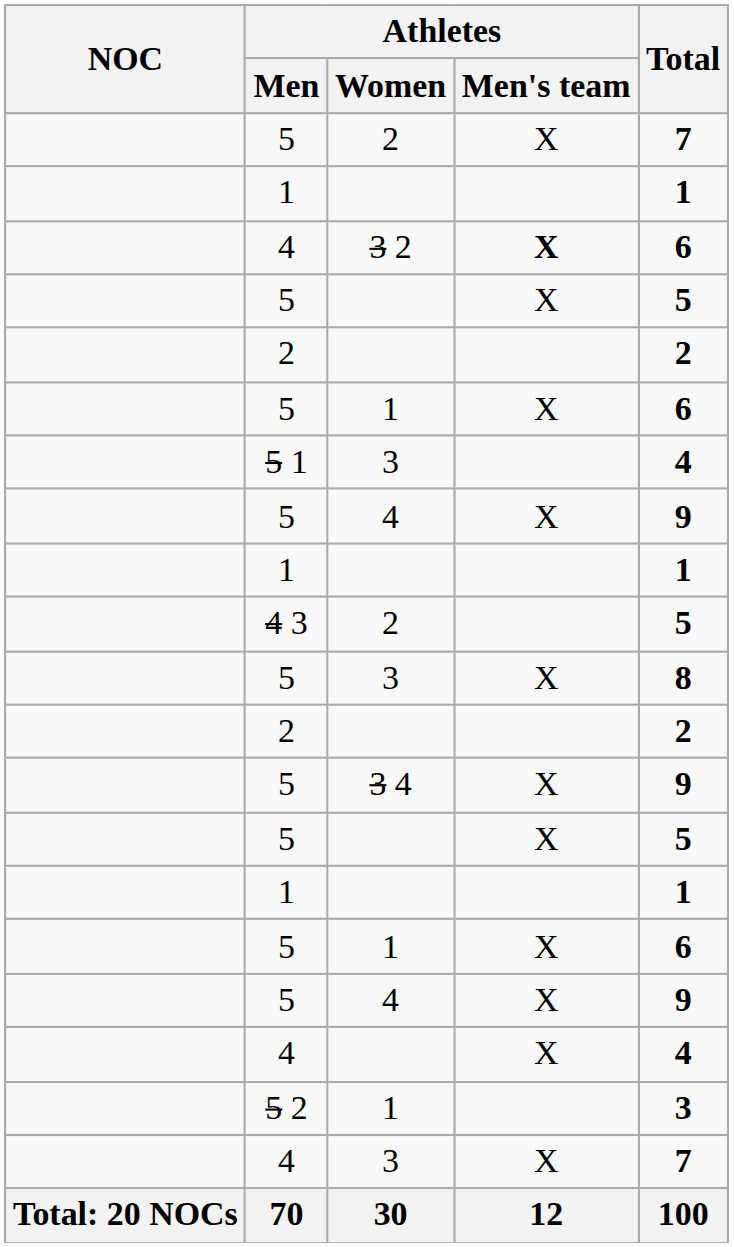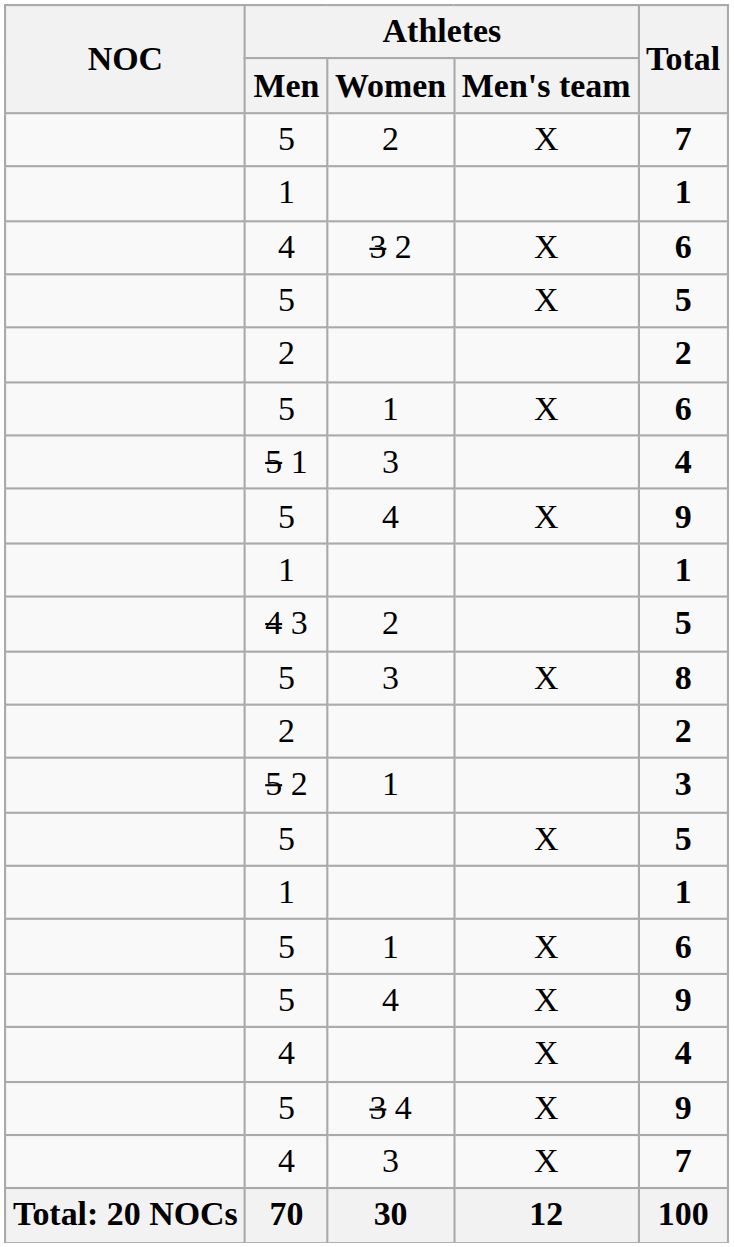 <table class="wikitable sortable" style="text-align:center;">
 <tr>
 <th rowspan=2>NOC</th>
 <th colspan=3>Athletes</th>
 <th rowspan=2>Total</th>
 </tr>
 <tr>
 <th>Men</th>
 <th>Women</th>
 <th>Men's team</th>
 </tr>
 <tr>
 <td align=left></td>
 <td>5</td>
 <td>2</td>
 <td>X</td>
 <td><strong>7</strong></td>
 </tr>
 <tr>
 <td align=left></td>
 <td>1</td>
 <td></td>
 <td></td>
 <td><strong>1</strong></td>
 </tr>
 <tr>
 <td align=left></td>
 <td>4</td>
 <td><s>3</s> 2</td>
-<td><strong>X</strong></td>
+<td>X</td>
 <td><strong>6</strong></td>
 </tr>
 <tr>
 <td align=left></td>
 <td>5</td>
 <td></td>
 <td>X</td>
 <td><strong>5</strong></td>
 </tr>
 <tr>
 <td align=left></td>
 <td>2</td>
 <td></td>
 <td></td>
 <td><strong>2</strong></td>
 </tr>
 <tr>
 <td align=left></td>
 <td>5</td>
 <td>1</td>
 <td>X</td>
 <td><strong>6</strong></td>
 </tr>
 <tr>
 <td align=left></td>
 <td><s>5</s> 1</td>
 <td>3</td>
 <td></td>
 <td><strong>4</strong></td>
 </tr>
 <tr>
 <td align=left></td>
 <td>5</td>
 <td>4</td>
 <td>X</td>
 <td><strong>9</strong></td>
 </tr>
 <tr>
 <td align=left></td>
 <td>1</td>
 <td></td>
 <td></td>
 <td><strong>1</strong></td>
 </tr>
 <tr>
 <td align=left></td>
 <td><s>4</s> 3</td>
 <td>2</td>
 <td></td>
 <td><strong>5</strong></td>
 </tr>
 <tr>
 <td align=left></td>
 <td>5</td>
 <td>3</td>
 <td>X</td>
 <td><strong>8</strong></td>
 </tr>
 <tr>
 <td align=left></td>
 <td>2</td>
 <td></td>
 <td></td>
 <td><strong>2</strong></td>
 </tr>
 <tr>
 <td align=left></td>
-<td>5</td>
-<td><s>3</s> 4</td>
-<td>X</td>
-<td><strong>9</strong></td>
+<td><s>5</s> 2</td>
+<td>1</td>
+<td></td>
+<td><strong>3</strong></td>
 </tr>
 <tr>
 <td align=left></td>
 <td>5</td>
 <td></td>
 <td>X</td>
 <td><strong>5</strong></td>
 </tr>
 <tr>
 <td align=left></td>
 <td>1</td>
 <td></td>
 <td></td>
 <td><strong>1</strong></td>
 </tr>
 <tr>
 <td align=left></td>
 <td>5</td>
 <td>1</td>
 <td>X</td>
 <td><strong>6</strong></td>
 </tr>
 <tr>
 <td align=left></td>
 <td>5</td>
 <td>4</td>
 <td>X</td>
 <td><strong>9</strong></td>
 </tr>
 <tr>
 <td align=left></td>
 <td>4</td>
 <td></td>
 <td>X</td>
 <td><strong>4</strong></td>
 </tr>
 <tr>
 <td align=left></td>
-<td><s>5</s> 2</td>
-<td>1</td>
-<td></td>
-<td><strong>3</strong></td>
+<td>5</td>
+<td><s>3</s> 4</td>
+<td>X</td>
+<td><strong>9</strong></td>
 </tr>
 <tr>
 <td align=left></td>
 <td>4</td>
 <td>3</td>
 <td>X</td>
 <td><strong>7</strong></td>
 </tr>
 <tr>
 <th>Total: 20 NOCs</th>
 <th>70</th>
 <th>30</th>
 <th>12</th>
 <th>100</th>
 </tr>
 </table>
